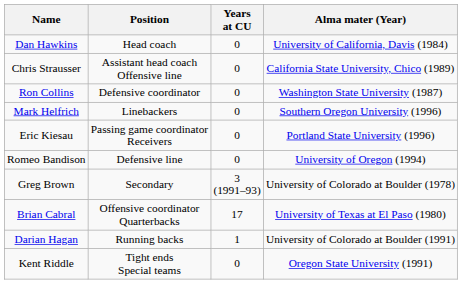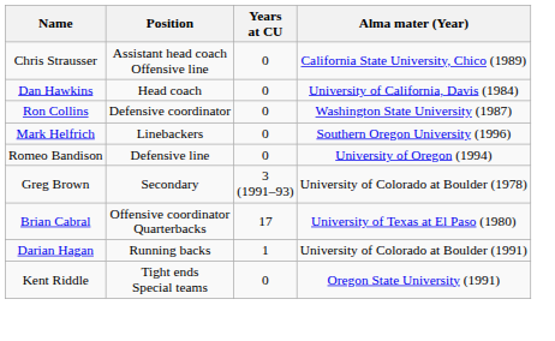 <table class="wikitable">
 <tr>
 <th>Name</th>
 <th>Position</th>
 <th>Years<br>at CU</th>
 <th>Alma mater (Year)</th>
 </tr>
 <tr style="text-align:center;">
+<td>Chris Strausser</td>
+<td>Assistant head coach<br>Offensive line</td>
+<td>0</td>
+<td><a href='#'>California State University, Chico</a> (1989)</td>
+</tr>
+<tr style="text-align:center;">
 <td><a href='#'>Dan Hawkins</a></td>
 <td>Head coach</td>
 <td>0</td>
 <td><a href='#'>University of California, Davis</a> (1984)</td>
-</tr>
-<tr style="text-align:center;">
-<td>Chris Strausser</td>
-<td>Assistant head coach<br>Offensive line</td>
-<td>0</td>
-<td><a href='#'>California State University, Chico</a> (1989)</td>
 </tr>
 <tr style="text-align:center;">
 <td><a href='#'>Ron Collins</a></td>
 <td>Defensive coordinator</td>
 <td>0</td>
 <td><a href='#'>Washington State University</a> (1987)</td>
 </tr>
 <tr style="text-align:center;">
 <td><a href='#'>Mark Helfrich</a></td>
 <td>Linebackers</td>
 <td>0</td>
 <td><a href='#'>Southern Oregon University</a> (1996)</td>
-</tr>
-<tr style="text-align:center;">
-<td>Eric Kiesau</td>
-<td>Passing game coordinator<br>Receivers</td>
-<td>0</td>
-<td><a href='#'>Portland State University</a> (1996)</td>
 </tr>
 <tr style="text-align:center;">
 <td>Romeo Bandison</td>
 <td>Defensive line</td>
 <td>0</td>
 <td><a href='#'>University of Oregon</a> (1994)</td>
 </tr>
 <tr style="text-align:center;">
 <td>Greg Brown</td>
 <td>Secondary</td>
 <td>3<br>(1991–93)</td>
 <td>University of Colorado at Boulder (1978)</td>
 </tr>
 <tr style="text-align:center;">
 <td><a href='#'>Brian Cabral</a></td>
 <td>Offensive coordinator<br>Quarterbacks</td>
 <td>17</td>
 <td><a href='#'>University of Texas at El Paso</a> (1980)</td>
 </tr>
 <tr style="text-align:center;">
 <td><a href='#'>Darian Hagan</a></td>
 <td>Running backs</td>
 <td>1</td>
 <td>University of Colorado at Boulder (1991)</td>
 </tr>
 <tr style="text-align:center;">
 <td>Kent Riddle</td>
 <td>Tight ends<br>Special teams</td>
 <td>0</td>
 <td><a href='#'>Oregon State University</a> (1991)</td>
 </tr>
 </table>
